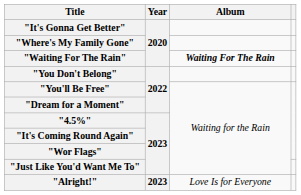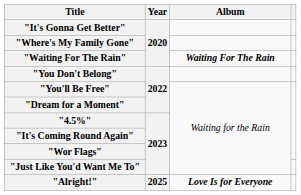 <table class="wikitable plainrowheaders" style="text-align:center;" border="1">
 <tr>
 <th scope="col" style="width:14em;">Title</th>
 <th scope="col" style="width:2em;">Year</th>
 <th scope="col" style="width:12em;">Album</th>
 <th scope="col"></th>
 </tr>
 <tr>
 <th scope="row">"It's Gonna Get Better"</th>
 <th scope="row" rowspan=3>2020</th>
 <td></td>
 <td></td>
 </tr>
 <tr>
 <th scope="row">"Where's My Family Gone"</th>
 <td></td>
 <td></td>
 </tr>
 <tr>
 <th scope="row">"Waiting For The Rain"</th>
 <td><strong><em>Waiting For The Rain</em></strong></td>
 <td></td>
 </tr>
 <tr>
 <th scope="row">"You Don't Belong"</th>
 <th scope="row" rowspan=3>2022</th>
 <td></td>
 <td></td>
 </tr>
 <tr>
 <th scope="row">"You'll Be Free"</th>
 <td rowspan=6><em>Waiting for the Rain</em></td>
 <td rowspan=5></td>
 </tr>
 <tr>
 <th scope="row">"Dream for a Moment"</th>
 </tr>
 <tr>
 <th scope="row">"4.5%"</th>
 <th scope="row" rowspan=4>2023</th>
 </tr>
 <tr>
 <th scope="row">"It's Coming Round Again"</th>
 </tr>
 <tr>
 <th scope="row">"Wor Flags"</th>
 </tr>
 <tr>
 <th scope="row">"Just Like You'd Want Me To"</th>
 <td></td>
 </tr>
 <tr>
 <th scope="row">"Alright!"</th>
-<th scope="row">2023</th>
-<td><em>Love Is for Everyone</em></td>
+<th scope="row">2025</th>
+<td><strong><em>Love Is for Everyone</em></strong></td>
 <td></td>
 </tr>
 </table>
